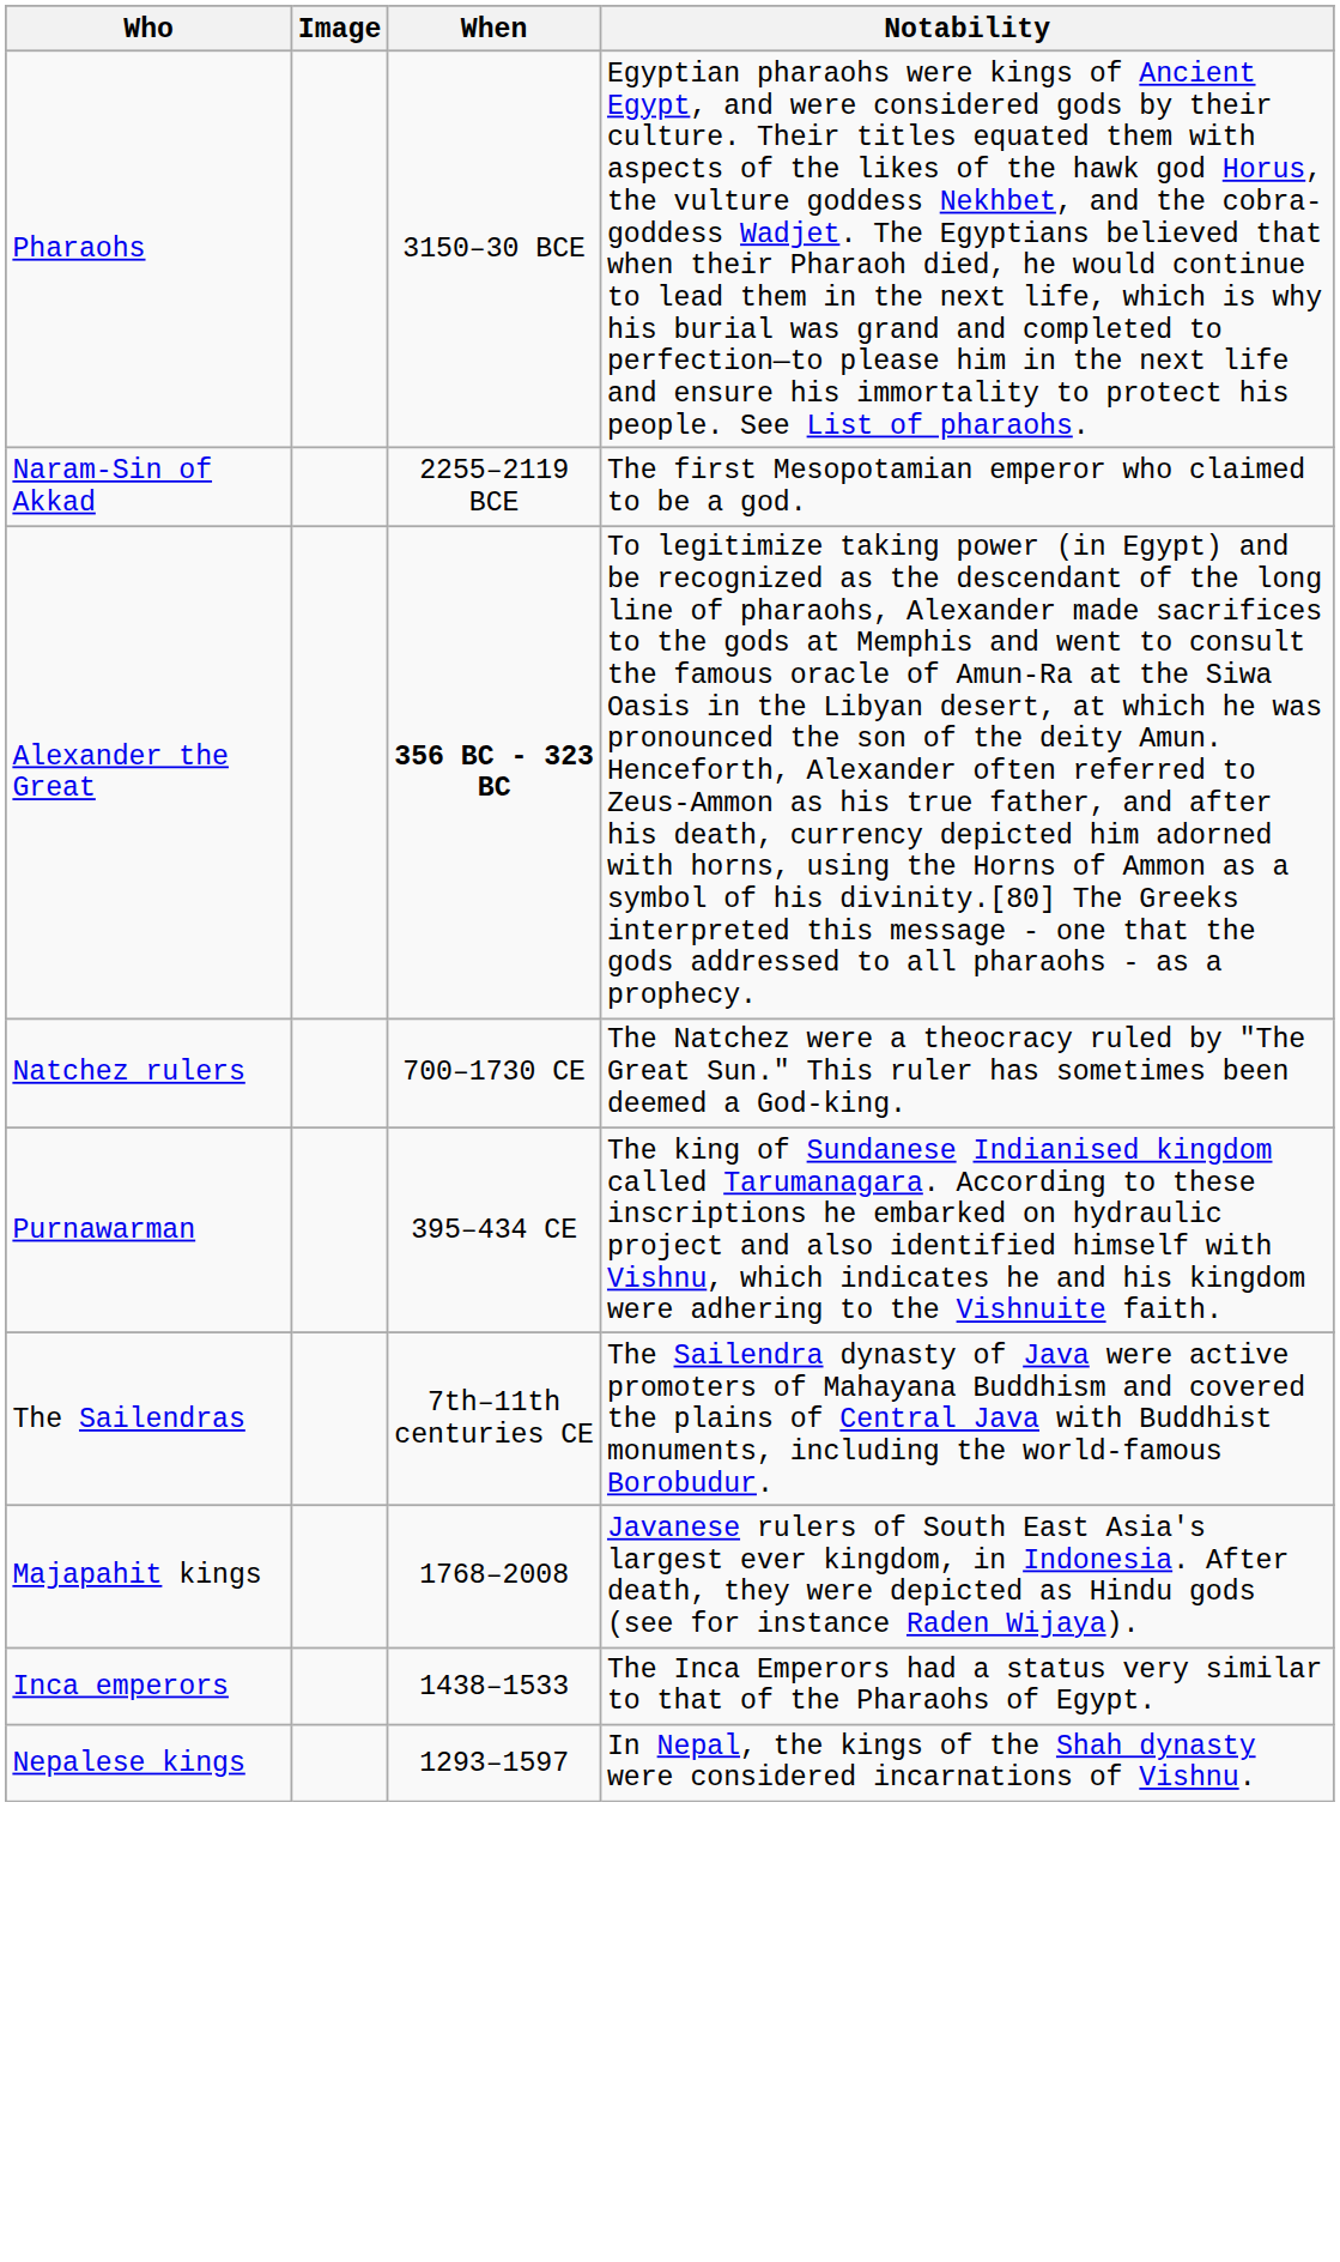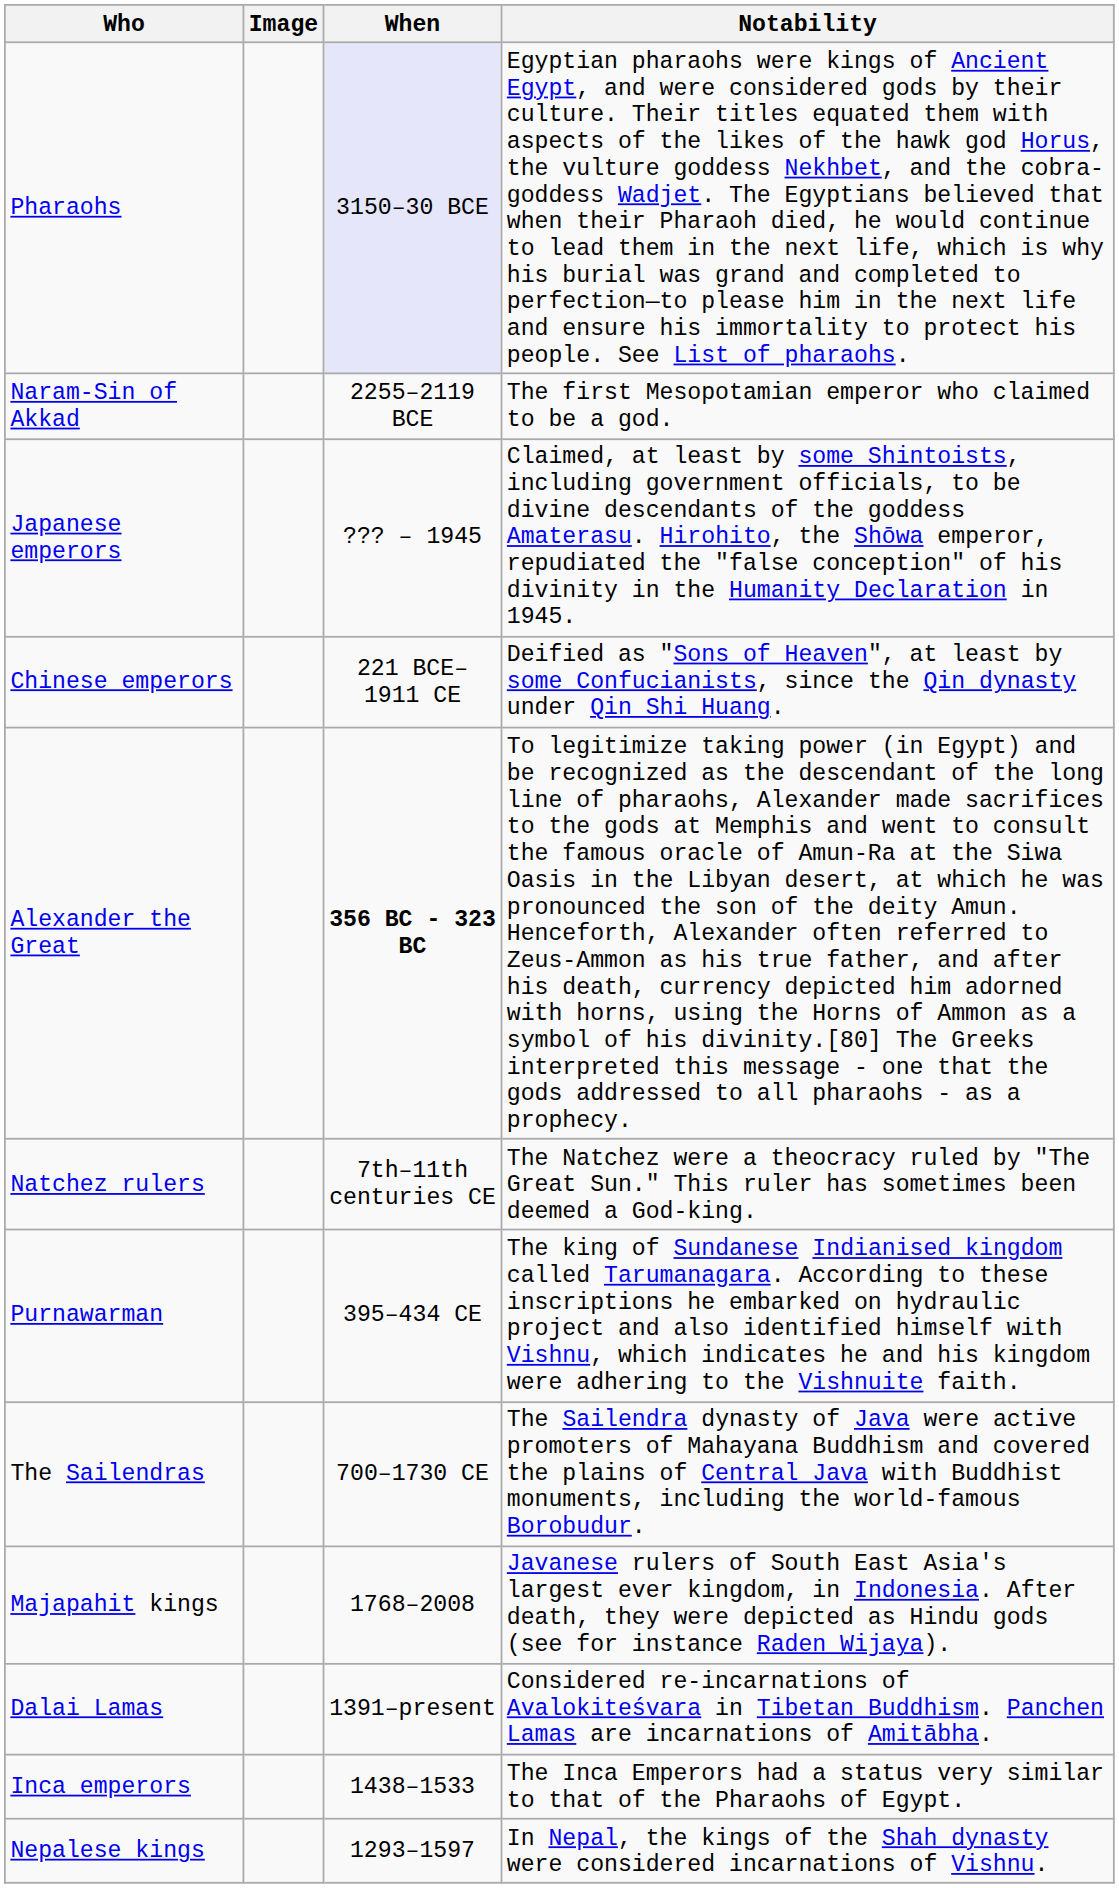 <table class="wikitable sortable" style="width:100%">
 <tr>
 <th style="width:22%;">Who</th>
 <th style="width:70px;">Image</th>
 <th>When</th>
 <th style="width:58%;">Notability</th>
 </tr>
 <tr>
 <td><a href='#'>Pharaohs</a></td>
 <td></td>
-<td style="text-align:center;">3150–30 BCE</td>
+<td style="background: lavender; text-align:center;">3150–30 BCE</td>
 <td>Egyptian pharaohs were kings of <a href='#'>Ancient Egypt</a>, and were considered gods by their culture. Their titles equated them with aspects of the likes of the hawk god <a href='#'>Horus</a>, the vulture goddess <a href='#'>Nekhbet</a>, and the cobra-goddess <a href='#'>Wadjet</a>. The Egyptians believed that when their Pharaoh died, he would continue to lead them in the next life, which is why his burial was grand and completed to perfection—to please him in the next life and ensure his immortality to protect his people. See <a href='#'>List of pharaohs</a>.</td>
 </tr>
 <tr>
 <td><a href='#'>Naram-Sin of Akkad</a></td>
 <td></td>
 <td style="text-align:center;">2255–2119 BCE</td>
 <td>The first Mesopotamian emperor who claimed to be a god.</td>
+</tr>
+<tr>
+<td><a href='#'>Japanese emperors</a></td>
+<td></td>
+<td style="text-align:center;">??? – 1945</td>
+<td>Claimed, at least by <a href='#'>some Shintoists</a>, including government officials, to be divine descendants of the goddess <a href='#'>Amaterasu</a>. <a href='#'>Hirohito</a>, the <a href='#'>Shōwa</a> emperor, repudiated the "false conception" of his divinity in the <a href='#'>Humanity Declaration</a> in 1945.</td>
+</tr>
+<tr>
+<td><a href='#'>Chinese emperors</a></td>
+<td></td>
+<td style="text-align:center;">221 BCE–1911 CE</td>
+<td>Deified as "<a href='#'>Sons of Heaven</a>", at least by <a href='#'>some Confucianists</a>, since the <a href='#'>Qin dynasty</a> under <a href='#'>Qin Shi Huang</a>.</td>
 </tr>
 <tr>
 <td><a href='#'>Alexander the Great</a></td>
 <td></td>
 <td style="text-align:center;"><strong>356 BC - 323 BC</strong></td>
 <td>To legitimize taking power (in Egypt) and be recognized as the descendant of the long line of pharaohs, Alexander made sacrifices to the gods at Memphis and went to consult the famous oracle of Amun-Ra at the Siwa Oasis in the Libyan desert, at which he was pronounced the son of the deity Amun. Henceforth, Alexander often referred to Zeus-Ammon as his true father, and after his death, currency depicted him adorned with horns, using the Horns of Ammon as a symbol of his divinity.[80] The Greeks interpreted this message - one that the gods addressed to all pharaohs - as a prophecy.</td>
 </tr>
 <tr>
 <td><a href='#'>Natchez rulers</a></td>
 <td></td>
-<td style="text-align:center;">700–1730 CE</td>
+<td style="text-align:center;">7th–11th centuries CE</td>
 <td>The Natchez were a theocracy ruled by "The Great Sun." This ruler has sometimes been deemed a God-king.</td>
 </tr>
 <tr>
 <td><a href='#'>Purnawarman</a></td>
 <td></td>
 <td style="text-align:center;">395–434 CE</td>
 <td>The king of <a href='#'>Sundanese</a> <a href='#'>Indianised kingdom</a> called <a href='#'>Tarumanagara</a>. According to these inscriptions he embarked on hydraulic project and also identified himself with <a href='#'>Vishnu</a>, which indicates he and his kingdom were adhering to the <a href='#'>Vishnuite</a> faith.</td>
 </tr>
 <tr>
 <td>The <a href='#'>Sailendras</a></td>
 <td></td>
-<td style="text-align:center;">7th–11th centuries CE</td>
+<td style="text-align:center;">700–1730 CE</td>
 <td>The <a href='#'>Sailendra</a> dynasty of <a href='#'>Java</a> were active promoters of Mahayana Buddhism and covered the plains of <a href='#'>Central Java</a> with Buddhist monuments, including the world-famous <a href='#'>Borobudur</a>.</td>
 </tr>
 <tr>
 <td><a href='#'>Majapahit</a> kings</td>
 <td></td>
 <td style="text-align:center;">1768–2008</td>
 <td><a href='#'>Javanese</a> rulers of South East Asia's largest ever kingdom, in <a href='#'>Indonesia</a>. After death, they were depicted as Hindu gods (see for instance <a href='#'>Raden Wijaya</a>).</td>
+</tr>
+<tr>
+<td><a href='#'>Dalai Lamas</a></td>
+<td></td>
+<td style="text-align:center;">1391–present</td>
+<td>Considered re-incarnations of <a href='#'>Avalokiteśvara</a> in <a href='#'>Tibetan Buddhism</a>. <a href='#'>Panchen Lamas</a> are incarnations of <a href='#'>Amitābha</a>.</td>
 </tr>
 <tr>
 <td><a href='#'>Inca emperors</a></td>
 <td></td>
 <td style="text-align:center;">1438–1533</td>
 <td>The Inca Emperors had a status very similar to that of the Pharaohs of Egypt.</td>
 </tr>
 <tr>
 <td><a href='#'>Nepalese kings</a></td>
 <td></td>
 <td style="text-align:center;">1293–1597</td>
 <td>In <a href='#'>Nepal</a>, the kings of the <a href='#'>Shah dynasty</a> were considered incarnations of <a href='#'>Vishnu</a>.</td>
 </tr>
 </table>
